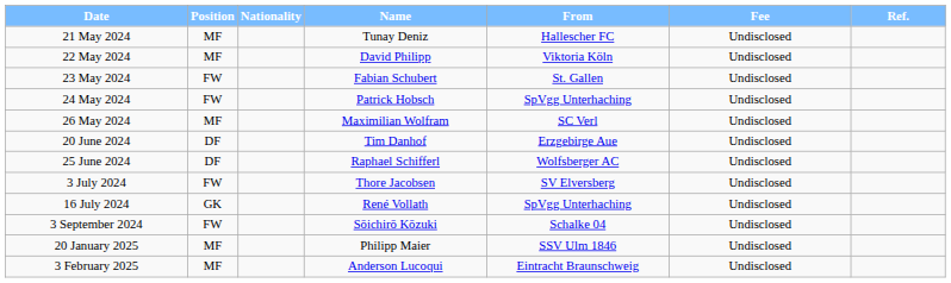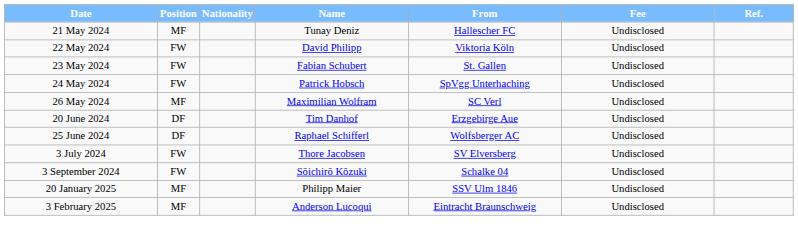 <table class="wikitable"  style="text-align:center; font-size:90%; ">
 <tr>
 <th style="background:#78BCFF; color:white; width:200px;">Date</th>
 <th style="background:#78BCFF; color:white; width:50px;">Position</th>
 <th style="background:#78BCFF; color:white; width:50px;">Nationality</th>
 <th style="background:#78BCFF; color:white; width:200px;">Name</th>
 <th style="background:#78BCFF; color:white; width:200px;">From</th>
 <th style="background:#78BCFF; color:white; width:200px;">Fee</th>
 <th style="background:#78BCFF; color:white; width:100px;">Ref.</th>
 </tr>
 <tr>
 <td>21 May 2024</td>
 <td>MF</td>
 <td></td>
 <td>Tunay Deniz</td>
 <td><a href='#'>Hallescher FC</a></td>
 <td>Undisclosed</td>
 <td></td>
 </tr>
 <tr>
 <td>22 May 2024</td>
-<td>MF</td>
+<td>FW</td>
 <td></td>
 <td><a href='#'>David Philipp</a></td>
 <td><a href='#'>Viktoria Köln</a></td>
 <td>Undisclosed</td>
 <td></td>
 </tr>
 <tr>
 <td>23 May 2024</td>
 <td>FW</td>
 <td></td>
 <td><a href='#'>Fabian Schubert</a></td>
 <td><a href='#'>St. Gallen</a></td>
 <td>Undisclosed</td>
 <td></td>
 </tr>
 <tr>
 <td>24 May 2024</td>
 <td>FW</td>
 <td></td>
 <td><a href='#'>Patrick Hobsch</a></td>
 <td><a href='#'>SpVgg Unterhaching</a></td>
 <td>Undisclosed</td>
 <td></td>
 </tr>
 <tr>
 <td>26 May 2024</td>
 <td>MF</td>
 <td></td>
 <td><a href='#'>Maximilian Wolfram</a></td>
 <td><a href='#'>SC Verl</a></td>
 <td>Undisclosed</td>
 <td></td>
 </tr>
 <tr>
 <td>20 June 2024</td>
 <td>DF</td>
 <td></td>
 <td><a href='#'>Tim Danhof</a></td>
 <td><a href='#'>Erzgebirge Aue</a></td>
 <td>Undisclosed</td>
 <td></td>
 </tr>
 <tr>
 <td>25 June 2024</td>
 <td>DF</td>
 <td></td>
 <td><a href='#'>Raphael Schifferl</a></td>
 <td><a href='#'>Wolfsberger AC</a></td>
 <td>Undisclosed</td>
 <td></td>
 </tr>
 <tr>
 <td>3 July 2024</td>
 <td>FW</td>
 <td></td>
 <td><a href='#'>Thore Jacobsen</a></td>
 <td><a href='#'>SV Elversberg</a></td>
 <td>Undisclosed</td>
 <td></td>
 </tr>
 <tr>
-<td>16 July 2024</td>
-<td>GK</td>
-<td></td>
-<td><a href='#'>René Vollath</a></td>
-<td><a href='#'>SpVgg Unterhaching</a></td>
-<td>Undisclosed</td>
-<td></td>
-</tr>
-<tr>
 <td>3 September 2024</td>
 <td>FW</td>
 <td></td>
 <td><a href='#'>Sōichirō Kōzuki</a></td>
 <td><a href='#'>Schalke 04</a></td>
 <td>Undisclosed</td>
 <td></td>
 </tr>
 <tr>
 <td>20 January 2025</td>
 <td>MF</td>
 <td></td>
 <td>Philipp Maier</td>
 <td><a href='#'>SSV Ulm 1846</a></td>
 <td>Undisclosed</td>
 <td></td>
 </tr>
 <tr>
 <td>3 February 2025</td>
 <td>MF</td>
 <td></td>
 <td><a href='#'>Anderson Lucoqui</a></td>
 <td><a href='#'>Eintracht Braunschweig</a></td>
 <td>Undisclosed</td>
 <td></td>
 </tr>
 </table>
